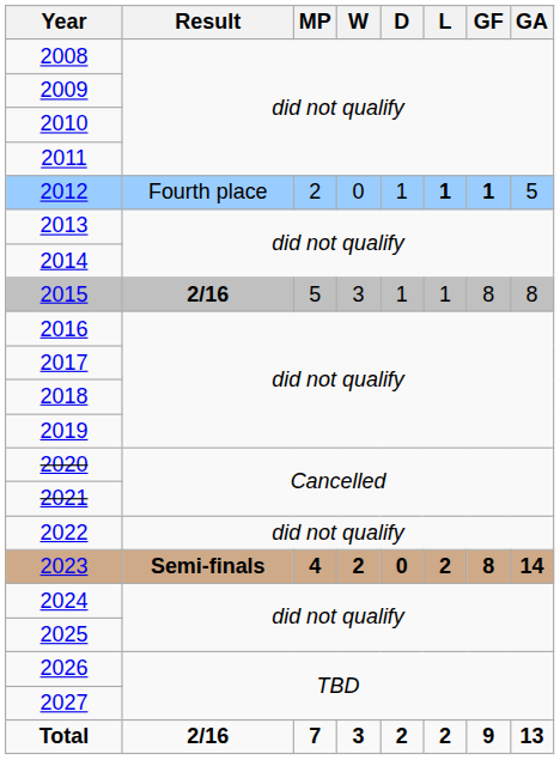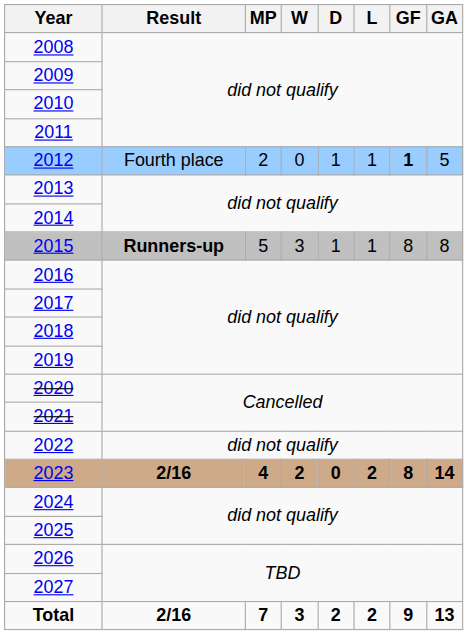 <table class="wikitable" style="text-align: center;">
 <tr>
 <th width=80>Year</th>
 <th width=120>Result</th>
 <th width=25>MP</th>
 <th width=25>W</th>
 <th width=25>D</th>
 <th width=25>L</th>
 <th width=25>GF</th>
 <th width=25>GA</th>
 </tr>
 <tr>
 <td> <a href='#'>2008</a></td>
 <td colspan=8 rowspan=4><em>did not qualify</em></td>
 </tr>
 <tr>
 <td> <a href='#'>2009</a></td>
 </tr>
 <tr>
 <td> <a href='#'>2010</a></td>
 </tr>
 <tr>
 <td> <a href='#'>2011</a></td>
 </tr>
 <tr style="background:#9acdff;">
 <td> <a href='#'>2012</a></td>
 <td>Fourth place</td>
 <td>2</td>
 <td>0</td>
 <td>1</td>
-<td><strong>1</strong></td>
+<td>1</td>
 <td><strong>1</strong></td>
 <td>5</td>
 </tr>
 <tr>
 <td> <a href='#'>2013</a></td>
 <td colspan=8 rowspan=2><em>did not qualify</em></td>
 </tr>
 <tr>
 <td> <a href='#'>2014</a></td>
 </tr>
 <tr style="background:silver;">
 <td> <a href='#'>2015</a></td>
-<td><strong>2/16</strong></td>
+<td><strong>Runners-up</strong></td>
 <td>5</td>
 <td>3</td>
 <td>1</td>
 <td>1</td>
 <td>8</td>
 <td>8</td>
 </tr>
 <tr>
 <td> <a href='#'>2016</a></td>
 <td colspan=8 rowspan=4><em>did not qualify</em></td>
 </tr>
 <tr>
 <td> <a href='#'>2017</a></td>
 </tr>
 <tr>
 <td> <a href='#'>2018</a></td>
 </tr>
 <tr>
 <td> <a href='#'>2019</a></td>
 </tr>
 <tr>
 <td> <s><a href='#'>2020</a></s></td>
 <td colspan=8 rowspan=2><em>Cancelled</em></td>
 </tr>
 <tr>
 <td> <s><a href='#'>2021</a></s></td>
 </tr>
 <tr>
 <td> <a href='#'>2022</a></td>
 <td colspan=8><em>did not qualify</em></td>
 </tr>
 <tr style="background:#cfaa88;">
 <td> <a href='#'>2023</a></td>
-<td><strong>Semi-finals</strong></td>
+<td><strong>2/16</strong></td>
 <td><strong>4</strong></td>
 <td><strong>2</strong></td>
 <td><strong>0</strong></td>
 <td><strong>2</strong></td>
 <td><strong>8</strong></td>
 <td><strong>14</strong></td>
 </tr>
 <tr>
 <td> <a href='#'>2024</a></td>
 <td colspan=8 rowspan=2><em>did not qualify</em></td>
 </tr>
 <tr>
 <td> <a href='#'>2025</a></td>
 </tr>
 <tr>
 <td> <a href='#'>2026</a></td>
 <td colspan=8 rowspan=2><em>TBD</em></td>
 </tr>
 <tr>
 <td> <a href='#'>2027</a></td>
 </tr>
 <tr>
 <td><strong>Total</strong></td>
 <td><strong>2/16</strong></td>
 <td><strong>7</strong></td>
 <td><strong>3</strong></td>
 <td><strong>2</strong></td>
 <td><strong>2</strong></td>
 <td><strong>9</strong></td>
 <td><strong>13</strong></td>
 </tr>
 </table>
